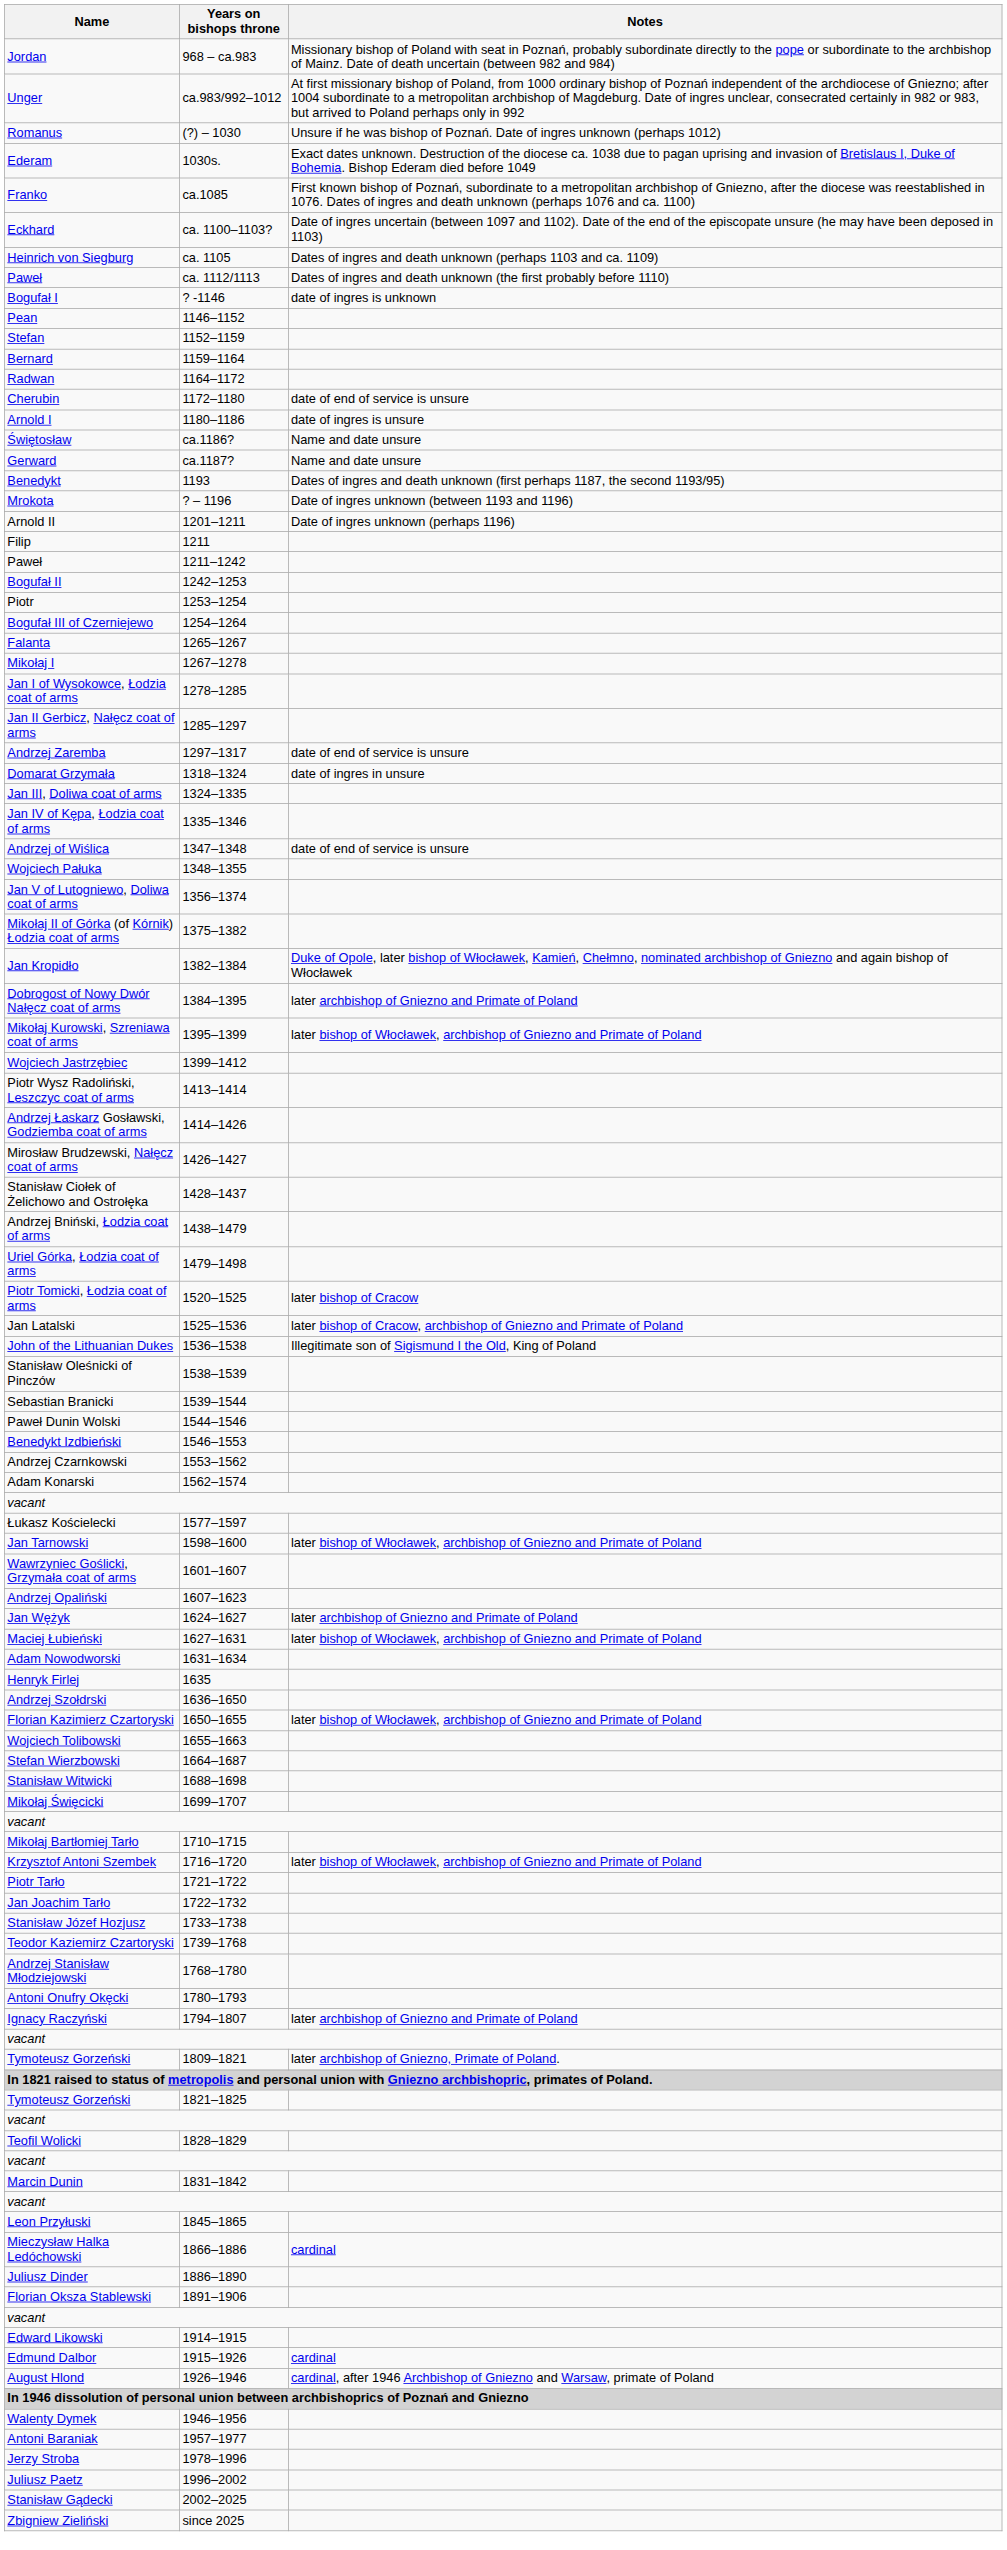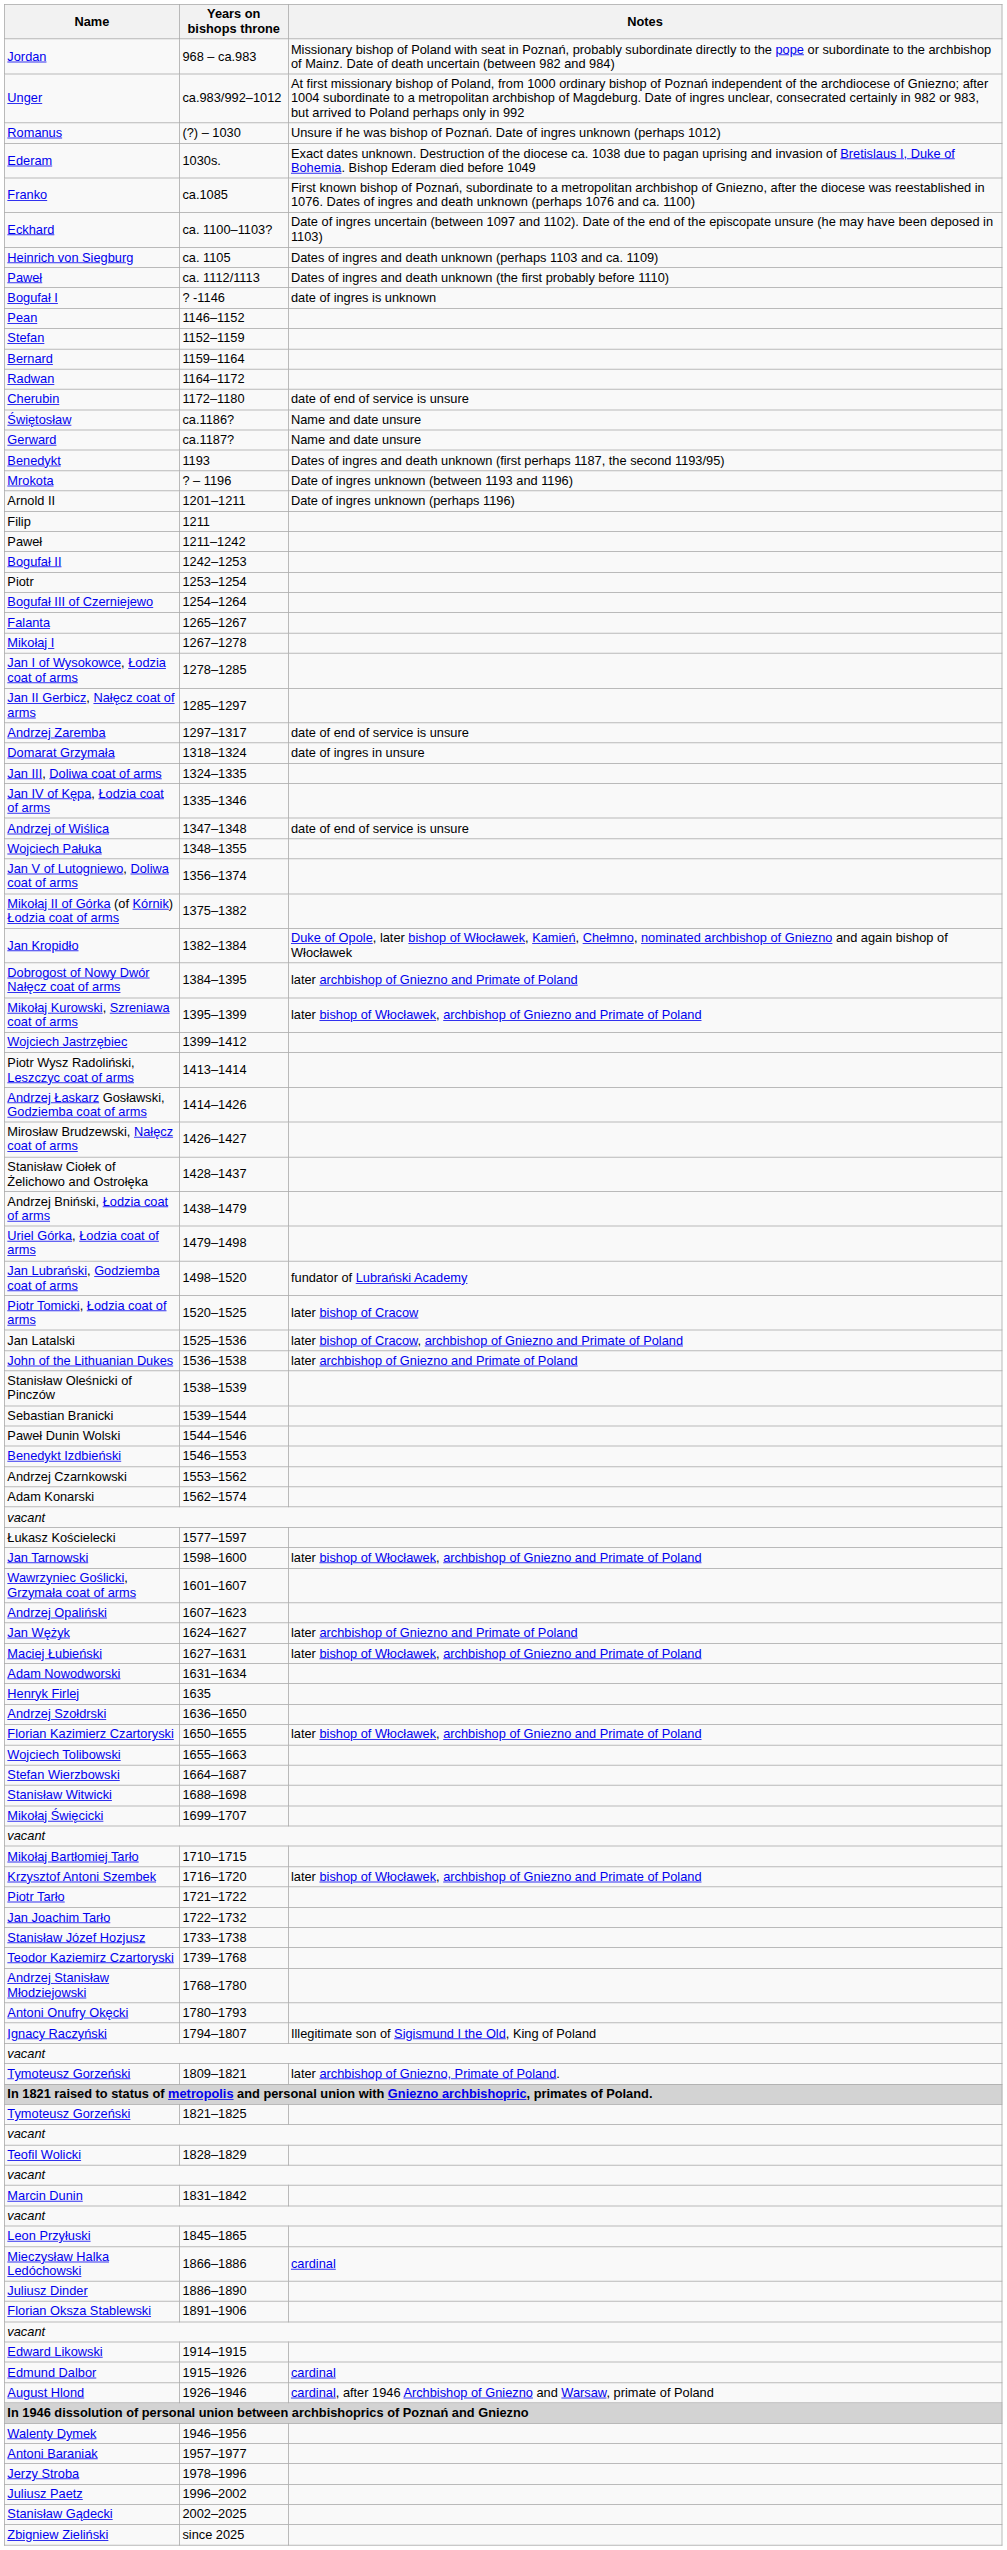 <table class="wikitable">
 <tr>
 <th>Name</th>
 <th>Years on bishops throne</th>
 <th>Notes</th>
 </tr>
 <tr>
 <td><a href='#'>Jordan</a></td>
 <td>968 – ca.983</td>
 <td>Missionary bishop of Poland with seat in Poznań, probably subordinate directly to the <a href='#'>pope</a> or subordinate to the archbishop of Mainz. Date of death uncertain (between 982 and 984)</td>
 </tr>
 <tr>
 <td><a href='#'>Unger</a></td>
 <td>ca.983/992–1012</td>
 <td>At first missionary bishop of Poland, from 1000 ordinary bishop of Poznań independent of the archdiocese of Gniezno; after 1004 subordinate to a metropolitan archbishop of Magdeburg. Date of ingres unclear, consecrated certainly in 982 or 983, but arrived to Poland perhaps only in 992</td>
 </tr>
 <tr>
 <td><a href='#'>Romanus</a></td>
 <td>(?) – 1030</td>
 <td>Unsure if he was bishop of Poznań. Date of ingres unknown (perhaps 1012)</td>
 </tr>
 <tr>
 <td><a href='#'>Ederam</a></td>
 <td>1030s.</td>
 <td>Exact dates unknown. Destruction of the diocese ca. 1038 due to pagan uprising and invasion of <a href='#'>Bretislaus I, Duke of Bohemia</a>. Bishop Ederam died before 1049</td>
 </tr>
 <tr>
 <td><a href='#'>Franko</a></td>
 <td>ca.1085</td>
 <td>First known bishop of Poznań, subordinate to a metropolitan archbishop of Gniezno, after the diocese was reestablished in 1076. Dates of ingres and death unknown (perhaps 1076 and ca. 1100)</td>
 </tr>
 <tr>
 <td><a href='#'>Eckhard</a></td>
 <td>ca. 1100–1103?</td>
 <td>Date of ingres uncertain (between 1097 and 1102). Date of the end of the episcopate unsure (he may have been deposed in 1103)</td>
 </tr>
 <tr>
 <td><a href='#'>Heinrich von Siegburg</a></td>
 <td>ca. 1105</td>
 <td>Dates of ingres and death unknown (perhaps 1103 and ca. 1109)</td>
 </tr>
 <tr>
 <td><a href='#'>Paweł</a></td>
 <td>ca. 1112/1113</td>
 <td>Dates of ingres and death unknown (the first probably before 1110)</td>
 </tr>
 <tr>
 <td><a href='#'>Bogufał I</a></td>
 <td>? -1146</td>
 <td>date of ingres is unknown</td>
 </tr>
 <tr>
 <td><a href='#'>Pean</a></td>
 <td>1146–1152</td>
 <td></td>
 </tr>
 <tr>
 <td><a href='#'>Stefan</a></td>
 <td>1152–1159</td>
 <td></td>
 </tr>
 <tr>
 <td><a href='#'>Bernard</a></td>
 <td>1159–1164</td>
 <td></td>
 </tr>
 <tr>
 <td><a href='#'>Radwan</a></td>
 <td>1164–1172</td>
 <td></td>
 </tr>
 <tr>
 <td><a href='#'>Cherubin</a></td>
 <td>1172–1180</td>
 <td>date of end of service is unsure</td>
-</tr>
-<tr>
-<td><a href='#'>Arnold I</a></td>
-<td>1180–1186</td>
-<td>date of ingres is unsure</td>
 </tr>
 <tr>
 <td><a href='#'>Świętosław</a></td>
 <td>ca.1186?</td>
 <td>Name and date unsure</td>
 </tr>
 <tr>
 <td><a href='#'>Gerward</a></td>
 <td>ca.1187?</td>
 <td>Name and date unsure</td>
 </tr>
 <tr>
 <td><a href='#'>Benedykt</a></td>
 <td>1193</td>
 <td>Dates of ingres and death unknown (first perhaps 1187, the second 1193/95)</td>
 </tr>
 <tr>
 <td><a href='#'>Mrokota</a></td>
 <td>? – 1196</td>
 <td>Date of ingres unknown (between 1193 and 1196)</td>
 </tr>
 <tr>
 <td>Arnold II</td>
 <td>1201–1211</td>
 <td>Date of ingres unknown (perhaps 1196)</td>
 </tr>
 <tr>
 <td>Filip</td>
 <td>1211</td>
 <td></td>
 </tr>
 <tr>
 <td>Paweł</td>
 <td>1211–1242</td>
 <td></td>
 </tr>
 <tr>
 <td><a href='#'>Bogufał II</a></td>
 <td>1242–1253</td>
 <td></td>
 </tr>
 <tr>
 <td>Piotr</td>
 <td>1253–1254</td>
 <td></td>
 </tr>
 <tr>
 <td><a href='#'>Bogufał III of Czerniejewo</a></td>
 <td>1254–1264</td>
 <td></td>
 </tr>
 <tr>
 <td><a href='#'>Falanta</a></td>
 <td>1265–1267</td>
 <td></td>
 </tr>
 <tr>
 <td><a href='#'>Mikołaj I</a></td>
 <td>1267–1278</td>
 <td></td>
 </tr>
 <tr>
 <td><a href='#'>Jan I of Wysokowce</a>, <a href='#'>Łodzia coat of arms</a></td>
 <td>1278–1285</td>
 <td></td>
 </tr>
 <tr>
 <td><a href='#'>Jan II Gerbicz</a>, <a href='#'>Nałęcz coat of arms</a></td>
 <td>1285–1297</td>
 <td></td>
 </tr>
 <tr>
 <td><a href='#'>Andrzej Zaremba</a></td>
 <td>1297–1317</td>
 <td>date of end of service is unsure</td>
 </tr>
 <tr>
 <td><a href='#'>Domarat Grzymała</a></td>
 <td>1318–1324</td>
 <td>date of ingres in unsure</td>
 </tr>
 <tr>
 <td><a href='#'>Jan III</a>, <a href='#'>Doliwa coat of arms</a></td>
 <td>1324–1335</td>
 <td></td>
 </tr>
 <tr>
 <td><a href='#'>Jan IV of Kępa</a>, <a href='#'>Łodzia coat of arms</a></td>
 <td>1335–1346</td>
 <td></td>
 </tr>
 <tr>
 <td><a href='#'>Andrzej of Wiślica</a></td>
 <td>1347–1348</td>
 <td>date of end of service is unsure</td>
 </tr>
 <tr>
 <td><a href='#'>Wojciech Pałuka</a></td>
 <td>1348–1355</td>
 <td></td>
 </tr>
 <tr>
 <td><a href='#'>Jan V of Lutogniewo</a>, <a href='#'>Doliwa coat of arms</a></td>
 <td>1356–1374</td>
 <td></td>
 </tr>
 <tr>
 <td><a href='#'>Mikołaj II of Górka</a> (of <a href='#'>Kórnik</a>) <a href='#'>Łodzia coat of arms</a></td>
 <td>1375–1382</td>
 <td></td>
 </tr>
 <tr>
 <td><a href='#'>Jan Kropidło</a></td>
 <td>1382–1384</td>
 <td><a href='#'>Duke of Opole</a>, later <a href='#'>bishop of Włocławek</a>, <a href='#'>Kamień</a>, <a href='#'>Chełmno</a>, <a href='#'>nominated archbishop of Gniezno</a> and again bishop of Włocławek</td>
 </tr>
 <tr>
 <td><a href='#'>Dobrogost of Nowy Dwór</a> <a href='#'>Nałęcz coat of arms</a></td>
 <td>1384–1395</td>
 <td>later <a href='#'>archbishop of Gniezno and Primate of Poland</a></td>
 </tr>
 <tr>
 <td><a href='#'>Mikołaj Kurowski</a>, <a href='#'>Szreniawa coat of arms</a></td>
 <td>1395–1399</td>
 <td>later <a href='#'>bishop of Włocławek</a>, <a href='#'>archbishop of Gniezno and Primate of Poland</a></td>
 </tr>
 <tr>
 <td><a href='#'>Wojciech Jastrzębiec</a></td>
 <td>1399–1412</td>
 <td></td>
 </tr>
 <tr>
 <td>Piotr Wysz Radoliński, <a href='#'>Leszczyc coat of arms</a></td>
 <td>1413–1414</td>
 <td></td>
 </tr>
 <tr>
 <td><a href='#'>Andrzej Łaskarz</a> Gosławski, <a href='#'>Godziemba coat of arms</a></td>
 <td>1414–1426</td>
 <td></td>
 </tr>
 <tr>
 <td>Mirosław Brudzewski, <a href='#'>Nałęcz coat of arms</a></td>
 <td>1426–1427</td>
 <td></td>
 </tr>
 <tr>
 <td>Stanisław Ciołek of Żelichowo and Ostrołęka</td>
 <td>1428–1437</td>
 <td></td>
 </tr>
 <tr>
 <td>Andrzej Bniński, <a href='#'>Łodzia coat of arms</a></td>
 <td>1438–1479</td>
 <td></td>
 </tr>
 <tr>
 <td><a href='#'>Uriel Górka</a>, <a href='#'>Łodzia coat of arms</a></td>
 <td>1479–1498</td>
 <td></td>
 </tr>
 <tr>
+<td><a href='#'>Jan Lubrański</a>, <a href='#'>Godziemba coat of arms</a></td>
+<td>1498–1520</td>
+<td>fundator of <a href='#'>Lubrański Academy</a></td>
+</tr>
+<tr>
 <td><a href='#'>Piotr Tomicki</a>, <a href='#'>Łodzia coat of arms</a></td>
 <td>1520–1525</td>
 <td>later <a href='#'>bishop of Cracow</a></td>
 </tr>
 <tr>
 <td>Jan Latalski</td>
 <td>1525–1536</td>
 <td>later <a href='#'>bishop of Cracow</a>, <a href='#'>archbishop of Gniezno and Primate of Poland</a></td>
 </tr>
 <tr>
 <td><a href='#'>John of the Lithuanian Dukes</a></td>
 <td>1536–1538</td>
-<td>Illegitimate son of <a href='#'>Sigismund I the Old</a>, King of Poland</td>
+<td>later <a href='#'>archbishop of Gniezno and Primate of Poland</a></td>
 </tr>
 <tr>
 <td>Stanisław Oleśnicki of Pinczów</td>
 <td>1538–1539</td>
 <td></td>
 </tr>
 <tr>
 <td>Sebastian Branicki</td>
 <td>1539–1544</td>
 <td></td>
 </tr>
 <tr>
 <td>Paweł Dunin Wolski</td>
 <td>1544–1546</td>
 <td></td>
 </tr>
 <tr>
 <td><a href='#'>Benedykt Izdbieński</a></td>
 <td>1546–1553</td>
 <td></td>
 </tr>
 <tr>
 <td>Andrzej Czarnkowski</td>
 <td>1553–1562</td>
 <td></td>
 </tr>
 <tr>
 <td>Adam Konarski</td>
 <td>1562–1574</td>
 <td></td>
 </tr>
 <tr>
 <td colspan=3><em>vacant</em></td>
 </tr>
 <tr>
 <td>Łukasz Kościelecki</td>
 <td>1577–1597</td>
 <td></td>
 </tr>
 <tr>
 <td><a href='#'>Jan Tarnowski</a></td>
 <td>1598–1600</td>
 <td>later <a href='#'>bishop of Włocławek</a>, <a href='#'>archbishop of Gniezno and Primate of Poland</a></td>
 </tr>
 <tr>
 <td><a href='#'>Wawrzyniec Goślicki</a>, <a href='#'>Grzymała coat of arms</a></td>
 <td>1601–1607</td>
 <td></td>
 </tr>
 <tr>
 <td><a href='#'>Andrzej Opaliński</a></td>
 <td>1607–1623</td>
 <td></td>
 </tr>
 <tr>
 <td><a href='#'>Jan Wężyk</a></td>
 <td>1624–1627</td>
 <td>later <a href='#'>archbishop of Gniezno and Primate of Poland</a></td>
 </tr>
 <tr>
 <td><a href='#'>Maciej Łubieński</a></td>
 <td>1627–1631</td>
 <td>later <a href='#'>bishop of Włocławek</a>, <a href='#'>archbishop of Gniezno and Primate of Poland</a></td>
 </tr>
 <tr>
 <td><a href='#'>Adam Nowodworski</a></td>
 <td>1631–1634</td>
 <td></td>
 </tr>
 <tr>
 <td><a href='#'>Henryk Firlej</a></td>
 <td>1635</td>
 <td></td>
 </tr>
 <tr>
 <td><a href='#'>Andrzej Szołdrski</a></td>
 <td>1636–1650</td>
 <td></td>
 </tr>
 <tr>
 <td><a href='#'>Florian Kazimierz Czartoryski</a></td>
 <td>1650–1655</td>
 <td>later <a href='#'>bishop of Włocławek</a>, <a href='#'>archbishop of Gniezno and Primate of Poland</a></td>
 </tr>
 <tr>
 <td><a href='#'>Wojciech Tolibowski</a></td>
 <td>1655–1663</td>
 <td></td>
 </tr>
 <tr>
 <td><a href='#'>Stefan Wierzbowski</a></td>
 <td>1664–1687</td>
 <td></td>
 </tr>
 <tr>
 <td><a href='#'>Stanisław Witwicki</a></td>
 <td>1688–1698</td>
 <td></td>
 </tr>
 <tr>
 <td><a href='#'>Mikołaj Święcicki</a></td>
 <td>1699–1707</td>
 <td></td>
 </tr>
 <tr>
 <td colspan=3><em>vacant</em></td>
 </tr>
 <tr>
 <td><a href='#'>Mikołaj Bartłomiej Tarło</a></td>
 <td>1710–1715</td>
 <td></td>
 </tr>
 <tr>
 <td><a href='#'>Krzysztof Antoni Szembek</a></td>
 <td>1716–1720</td>
 <td>later <a href='#'>bishop of Włocławek</a>, <a href='#'>archbishop of Gniezno and Primate of Poland</a></td>
 </tr>
 <tr>
 <td><a href='#'>Piotr Tarło</a></td>
 <td>1721–1722</td>
 <td></td>
 </tr>
 <tr>
 <td><a href='#'>Jan Joachim Tarło</a></td>
 <td>1722–1732</td>
 <td></td>
 </tr>
 <tr>
 <td><a href='#'>Stanisław Józef Hozjusz</a></td>
 <td>1733–1738</td>
 <td></td>
 </tr>
 <tr>
 <td><a href='#'>Teodor Kaziemirz Czartoryski</a></td>
 <td>1739–1768</td>
 <td></td>
 </tr>
 <tr>
 <td><a href='#'>Andrzej Stanisław Młodziejowski</a></td>
 <td>1768–1780</td>
 <td></td>
 </tr>
 <tr>
 <td><a href='#'>Antoni Onufry Okęcki</a></td>
 <td>1780–1793</td>
 <td></td>
 </tr>
 <tr>
 <td><a href='#'>Ignacy Raczyński</a></td>
 <td>1794–1807</td>
-<td>later <a href='#'>archbishop of Gniezno and Primate of Poland</a></td>
+<td>Illegitimate son of <a href='#'>Sigismund I the Old</a>, King of Poland</td>
 </tr>
 <tr>
 <td colspan=3><em>vacant</em></td>
 </tr>
 <tr>
 <td><a href='#'>Tymoteusz Gorzeński</a></td>
 <td>1809–1821</td>
 <td>later <a href='#'>archbishop of Gniezno, Primate of Poland</a>.</td>
 </tr>
 <tr style="background-color: #d3d3d3;">
 <td colspan=3><strong>In 1821 raised to status of <a href='#'>metropolis</a> and personal union with <a href='#'>Gniezno archbishopric</a>, primates of Poland.</strong></td>
 </tr>
 <tr>
 <td><a href='#'>Tymoteusz Gorzeński</a></td>
 <td>1821–1825</td>
 <td></td>
 </tr>
 <tr>
 <td colspan=3><em>vacant</em></td>
 </tr>
 <tr>
 <td><a href='#'>Teofil Wolicki</a></td>
 <td>1828–1829</td>
 <td></td>
 </tr>
 <tr>
 <td colspan=3><em>vacant</em></td>
 </tr>
 <tr>
 <td><a href='#'>Marcin Dunin</a></td>
 <td>1831–1842</td>
 <td></td>
 </tr>
 <tr>
 <td colspan=3><em>vacant</em></td>
 </tr>
 <tr>
 <td><a href='#'>Leon Przyłuski</a></td>
 <td>1845–1865</td>
 <td></td>
 </tr>
 <tr>
 <td><a href='#'>Mieczysław Halka Ledóchowski</a></td>
 <td>1866–1886</td>
 <td><a href='#'>cardinal</a></td>
 </tr>
 <tr>
 <td><a href='#'>Juliusz Dinder</a></td>
 <td>1886–1890</td>
 <td></td>
 </tr>
 <tr>
 <td><a href='#'>Florian Oksza Stablewski</a></td>
 <td>1891–1906</td>
 <td></td>
 </tr>
 <tr>
 <td colspan=3><em>vacant</em></td>
 </tr>
 <tr>
 <td><a href='#'>Edward Likowski</a></td>
 <td>1914–1915</td>
 <td></td>
 </tr>
 <tr>
 <td><a href='#'>Edmund Dalbor</a></td>
 <td>1915–1926</td>
 <td><a href='#'>cardinal</a></td>
 </tr>
 <tr>
 <td><a href='#'>August Hlond</a></td>
 <td>1926–1946</td>
 <td><a href='#'>cardinal</a>, after 1946 <a href='#'>Archbishop of Gniezno</a> and <a href='#'>Warsaw</a>, primate of Poland</td>
 </tr>
 <tr style="background-color: #d3d3d3;">
 <td colspan=3><strong>In 1946 dissolution of personal union between archbishoprics of Poznań and Gniezno</strong></td>
 </tr>
 <tr>
 <td><a href='#'>Walenty Dymek</a></td>
 <td>1946–1956</td>
 <td></td>
 </tr>
 <tr>
 <td><a href='#'>Antoni Baraniak</a></td>
 <td>1957–1977</td>
 <td></td>
 </tr>
 <tr>
 <td><a href='#'>Jerzy Stroba</a></td>
 <td>1978–1996</td>
 <td></td>
 </tr>
 <tr>
 <td><a href='#'>Juliusz Paetz</a></td>
 <td>1996–2002</td>
 <td></td>
 </tr>
 <tr>
 <td><a href='#'>Stanisław Gądecki</a></td>
 <td>2002–2025</td>
 <td></td>
 </tr>
 <tr>
 <td><a href='#'>Zbigniew Zieliński</a></td>
 <td>since 2025</td>
 <td></td>
 </tr>
 </table>
